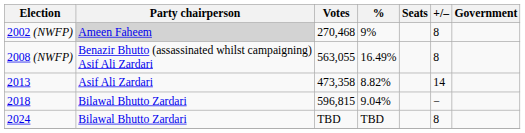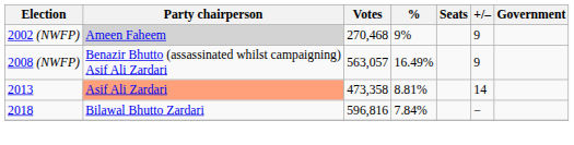 <table class="wikitable">
 <tr>
 <th>Election</th>
 <th>Party chairperson</th>
 <th>Votes</th>
 <th>%</th>
 <th>Seats</th>
 <th>+/–</th>
 <th>Government</th>
 </tr>
 <tr>
 <td><a href='#'>2002</a> <em>(NWFP)</em></td>
 <td style="background: lightgrey;"><a href='#'>Ameen Faheem</a></td>
 <td>270,468</td>
 <td>9%</td>
 <td></td>
-<td> 8</td>
+<td> 9</td>
 <td></td>
 </tr>
 <tr>
 <td><a href='#'>2008</a> <em>(NWFP)</em></td>
 <td><a href='#'>Benazir Bhutto</a> (assassinated whilst campaigning)<br><a href='#'>Asif Ali Zardari</a></td>
-<td>563,055</td>
+<td>563,057</td>
 <td>16.49%</td>
 <td></td>
-<td> 8</td>
+<td> 9</td>
 <td></td>
 </tr>
 <tr>
 <td><a href='#'>2013</a></td>
-<td><a href='#'>Asif Ali Zardari</a></td>
+<td style="background: lightsalmon;"><a href='#'>Asif Ali Zardari</a></td>
 <td>473,358</td>
-<td>8.82%</td>
+<td>8.81%</td>
 <td></td>
 <td> 14</td>
 <td></td>
 </tr>
 <tr>
 <td><a href='#'>2018</a></td>
 <td><a href='#'>Bilawal Bhutto Zardari</a></td>
-<td>596,815</td>
-<td>9.04%</td>
+<td>596,816</td>
+<td>7.84%</td>
 <td></td>
 <td>−</td>
 <td></td>
 </tr>
 <tr>
-<td><a href='#'>2024</a></td>
-<td><a href='#'>Bilawal Bhutto Zardari</a></td>
-<td>TBD</td>
-<td>TBD</td>
-<td></td>
-<td> 8</td>
-<td></td>
-</tr>
-<tr>
 </tr>
 </table>
